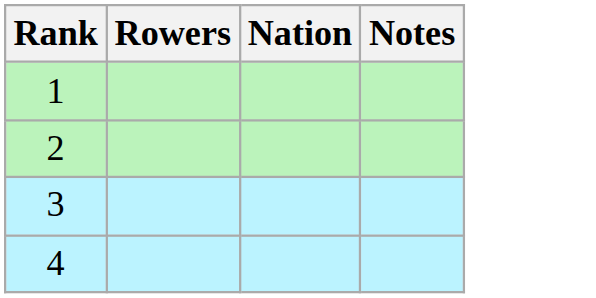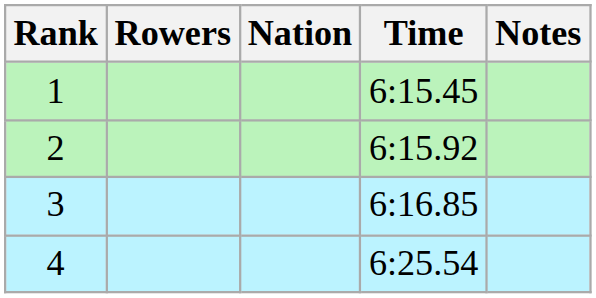 <table class="wikitable sortable" style="text-align:center">
 <tr>
 <th>Rank</th>
 <th>Rowers</th>
 <th>Nation</th>
+<th>Time</th>
 <th>Notes</th>
 </tr>
 <tr bgcolor=bbf3bb>
 <td>1</td>
 <td align=left data-sort-value="Pors Olsen, Inger"></td>
 <td align=left></td>
+<td>6:15.45</td>
 <td></td>
 </tr>
 <tr bgcolor=bbf3bb>
 <td>2</td>
 <td align=left data-sort-value="Eijs, Irene"></td>
 <td align=left></td>
+<td>6:15.92</td>
 <td></td>
 </tr>
 <tr bgcolor=bbf3ff>
 <td>3</td>
 <td align=left data-sort-value="Newmarch, Sally"></td>
 <td align=left></td>
+<td>6:16.85</td>
 <td></td>
 </tr>
 <tr bgcolor=bbf3ff>
 <td>4</td>
 <td align=left data-sort-value="Thies, Dré"></td>
 <td align=left></td>
+<td>6:25.54</td>
 <td></td>
 </tr>
 </table>
